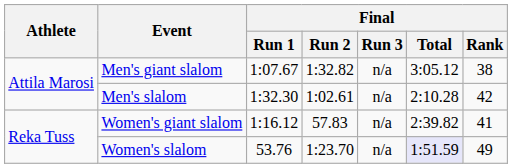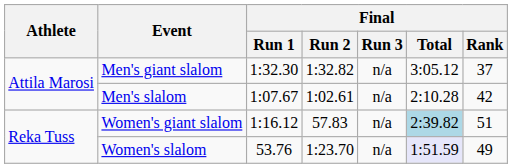 <table class="wikitable" style="font-size:90%">
 <tr>
 <th rowspan="2">Athlete</th>
 <th rowspan="2">Event</th>
 <th colspan="5">Final</th>
 </tr>
 <tr>
 <th>Run 1</th>
 <th>Run 2</th>
 <th>Run 3</th>
 <th>Total</th>
 <th>Rank</th>
 </tr>
 <tr>
 <td rowspan=2><a href='#'>Attila Marosi</a></td>
 <td><a href='#'>Men's giant slalom</a></td>
-<td align="center">1:07.67</td>
+<td align="center">1:32.30</td>
 <td align="center">1:32.82</td>
 <td align="center">n/a</td>
 <td align="center">3:05.12</td>
-<td align="center">38</td>
+<td align="center">37</td>
 </tr>
 <tr>
 <td><a href='#'>Men's slalom</a></td>
-<td align="center">1:32.30</td>
+<td align="center">1:07.67</td>
 <td align="center">1:02.61</td>
 <td align="center">n/a</td>
 <td align="center">2:10.28</td>
 <td align="center">42</td>
 </tr>
 <tr>
 <td rowspan=2><a href='#'>Reka Tuss</a></td>
 <td><a href='#'>Women's giant slalom</a></td>
 <td align="center">1:16.12</td>
 <td align="center">57.83</td>
 <td align="center">n/a</td>
-<td align="center">2:39.82</td>
-<td align="center">41</td>
+<td align="center" style="background: lightblue;">2:39.82</td>
+<td align="center">51</td>
 </tr>
 <tr>
 <td><a href='#'>Women's slalom</a></td>
 <td align="center">53.76</td>
 <td align="center">1:23.70</td>
 <td align="center">n/a</td>
 <td align="center" style="background: lavender;">1:51.59</td>
 <td align="center">49</td>
 </tr>
 </table>
